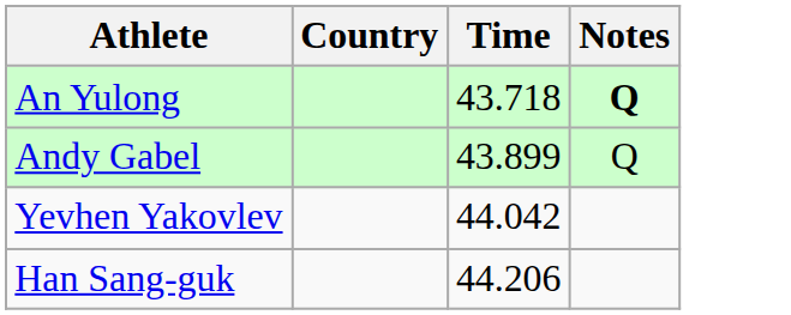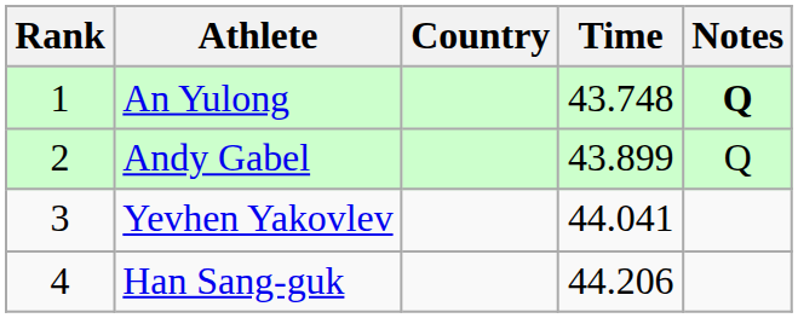 <table class="wikitable" style="text-align:center">
 <tr>
+<th>Rank</th>
 <th>Athlete</th>
 <th>Country</th>
 <th>Time</th>
 <th>Notes</th>
 </tr>
 <tr bgcolor=ccffcc>
+<td>1</td>
 <td align=left><a href='#'>An Yulong</a></td>
 <td align=left></td>
-<td>43.718</td>
+<td>43.748</td>
 <td><strong>Q</strong></td>
 </tr>
 <tr bgcolor=ccffcc>
+<td>2</td>
 <td align=left><a href='#'>Andy Gabel</a></td>
 <td align=left></td>
 <td>43.899</td>
 <td>Q</td>
 </tr>
 <tr>
+<td>3</td>
 <td align=left><a href='#'>Yevhen Yakovlev</a></td>
 <td align=left></td>
-<td>44.042</td>
+<td>44.041</td>
 <td></td>
 </tr>
 <tr>
+<td>4</td>
 <td align=left><a href='#'>Han Sang-guk</a></td>
 <td align=left></td>
 <td>44.206</td>
 <td></td>
 </tr>
 </table>
